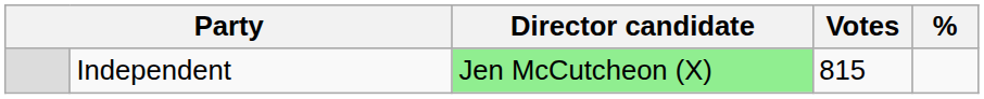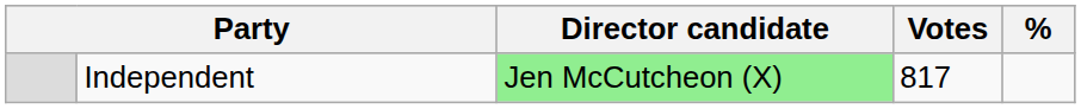 <table class="wikitable">
 <tr>
 <th width="250px" colspan="2">Party</th>
 <th width="200px">Director candidate</th>
 <th width="50px">Votes</th>
 <th width="30px">%</th>
 </tr>
 <tr>
 <td style="background:gainsboro" width="30px"><strong> </strong></td>
 <td>Independent</td>
 <td style="background: lightgreen;">Jen McCutcheon (X)</td>
-<td>815</td>
+<td>817</td>
 <td><br></td>
 </tr>
 </table>
